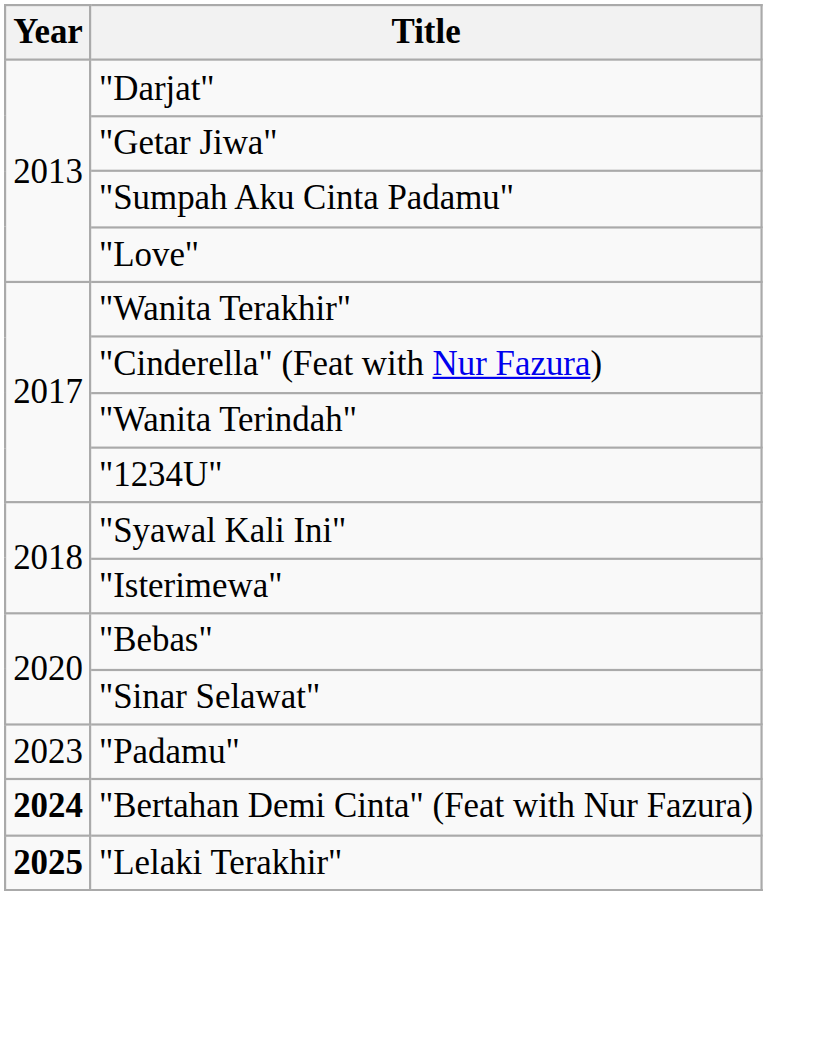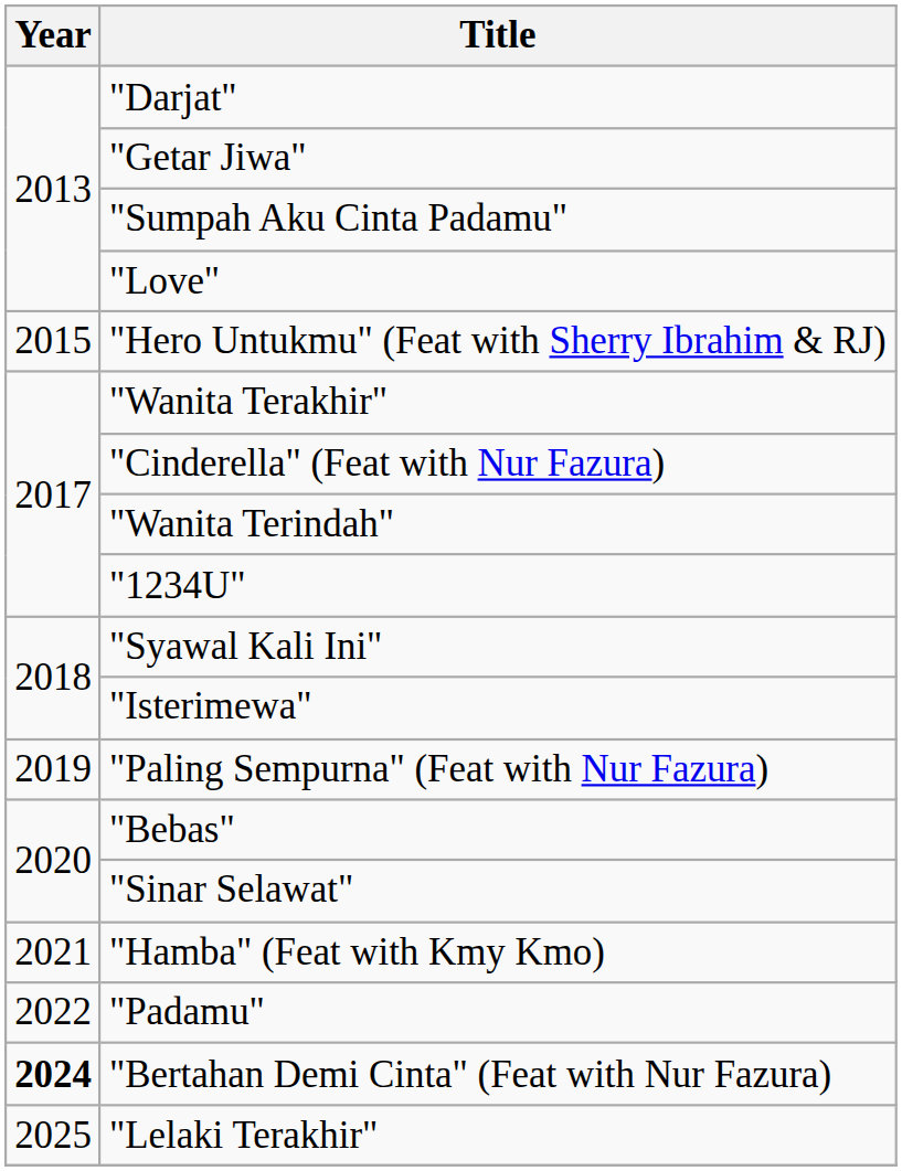 <table class="wikitable">
 <tr>
 <th>Year</th>
 <th>Title</th>
 </tr>
 <tr>
 <td rowspan="4">2013</td>
 <td>"Darjat"</td>
 </tr>
 <tr>
 <td>"Getar Jiwa"</td>
 </tr>
 <tr>
 <td>"Sumpah Aku Cinta Padamu"</td>
 </tr>
 <tr>
 <td>"Love"</td>
+</tr>
+<tr>
+<td>2015</td>
+<td>"Hero Untukmu" (Feat with <a href='#'>Sherry Ibrahim</a> & RJ)</td>
 </tr>
 <tr>
 <td rowspan="4">2017</td>
 <td>"Wanita Terakhir"</td>
 </tr>
 <tr>
 <td>"Cinderella" (Feat with <a href='#'>Nur Fazura</a>)</td>
 </tr>
 <tr>
 <td>"Wanita Terindah"</td>
 </tr>
 <tr>
 <td>"1234U"</td>
 </tr>
 <tr>
 <td rowspan="2">2018</td>
 <td>"Syawal Kali Ini"</td>
 </tr>
 <tr>
 <td>"Isterimewa"</td>
 </tr>
 <tr>
+<td>2019</td>
+<td>"Paling Sempurna" (Feat with <a href='#'>Nur Fazura</a>)</td>
+</tr>
+<tr>
 <td rowspan="2">2020</td>
 <td>"Bebas"</td>
 </tr>
 <tr>
 <td>"Sinar Selawat"</td>
 </tr>
 <tr>
-<td>2023</td>
+<td>2021</td>
+<td>"Hamba" (Feat with Kmy Kmo)</td>
+</tr>
+<tr>
+<td>2022</td>
 <td>"Padamu"</td>
 </tr>
 <tr>
 <td><strong>2024</strong></td>
 <td>"Bertahan Demi Cinta" (Feat with Nur Fazura)</td>
 </tr>
 <tr>
-<td><strong>2025</strong></td>
+<td>2025</td>
 <td>"Lelaki Terakhir"</td>
 </tr>
 <tr>
 </tr>
 </table>
